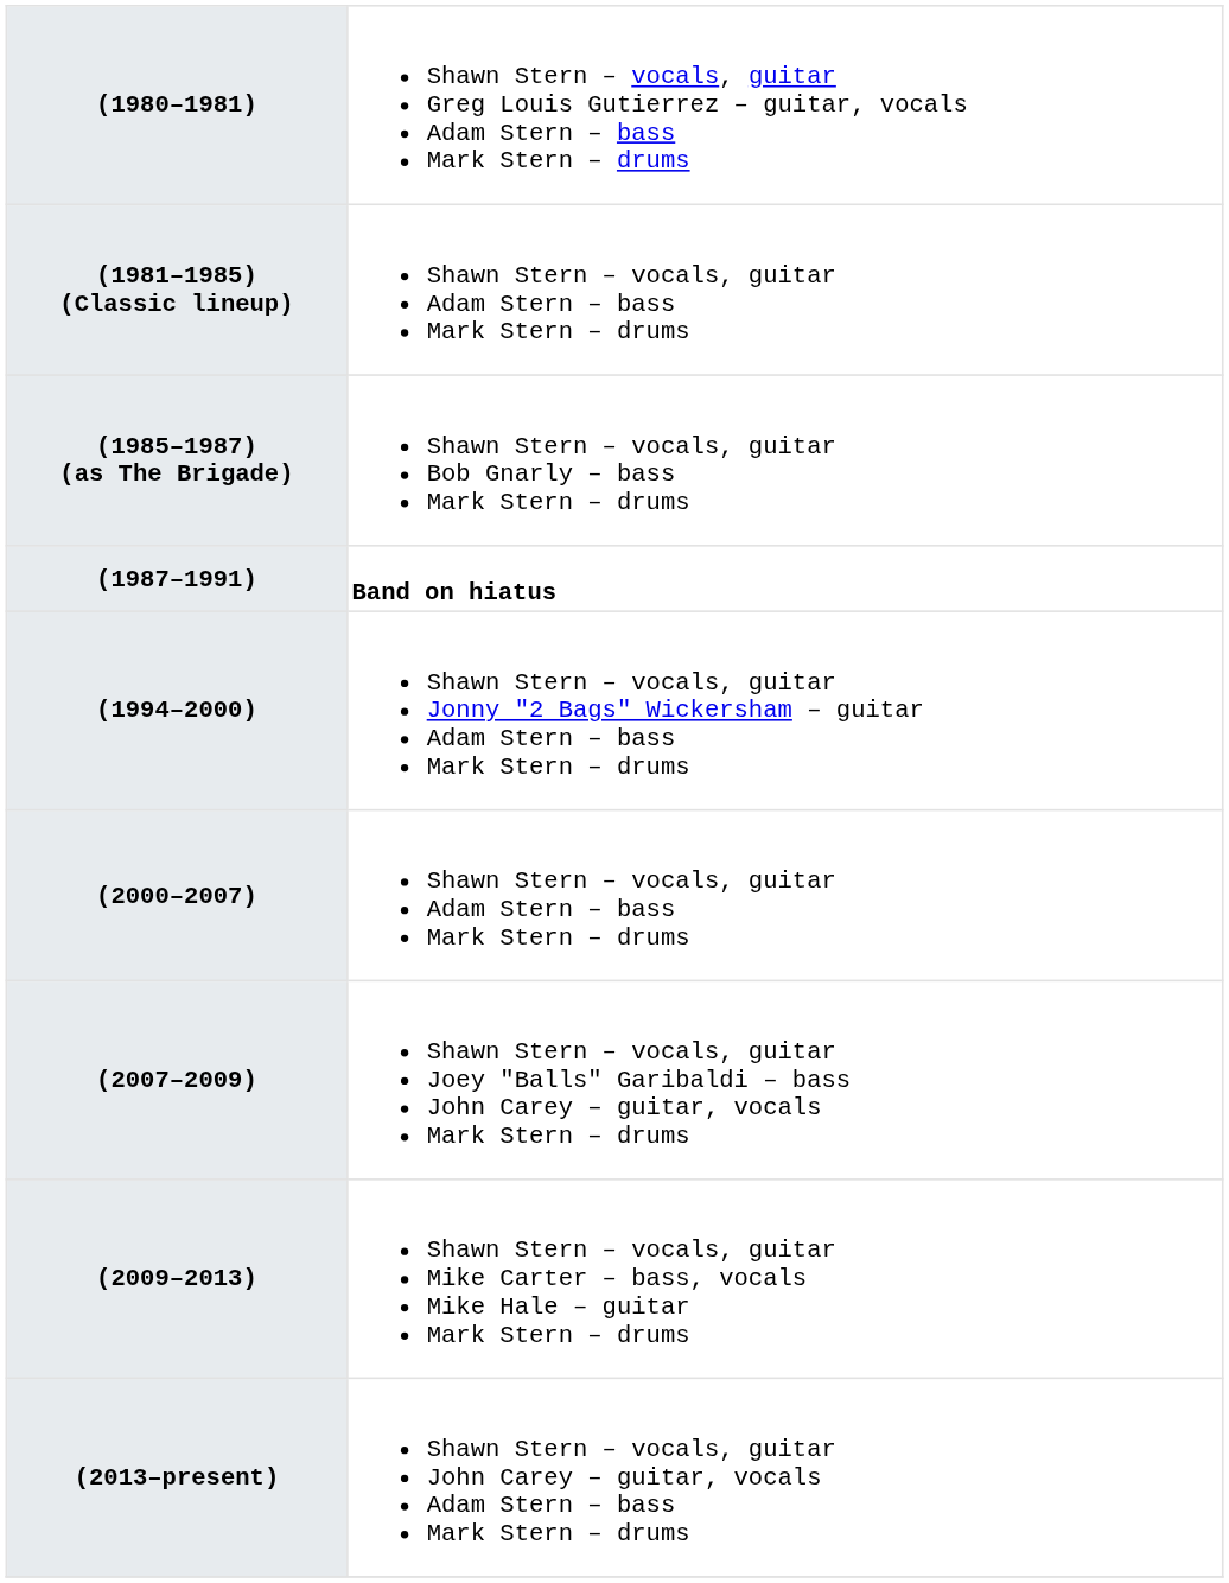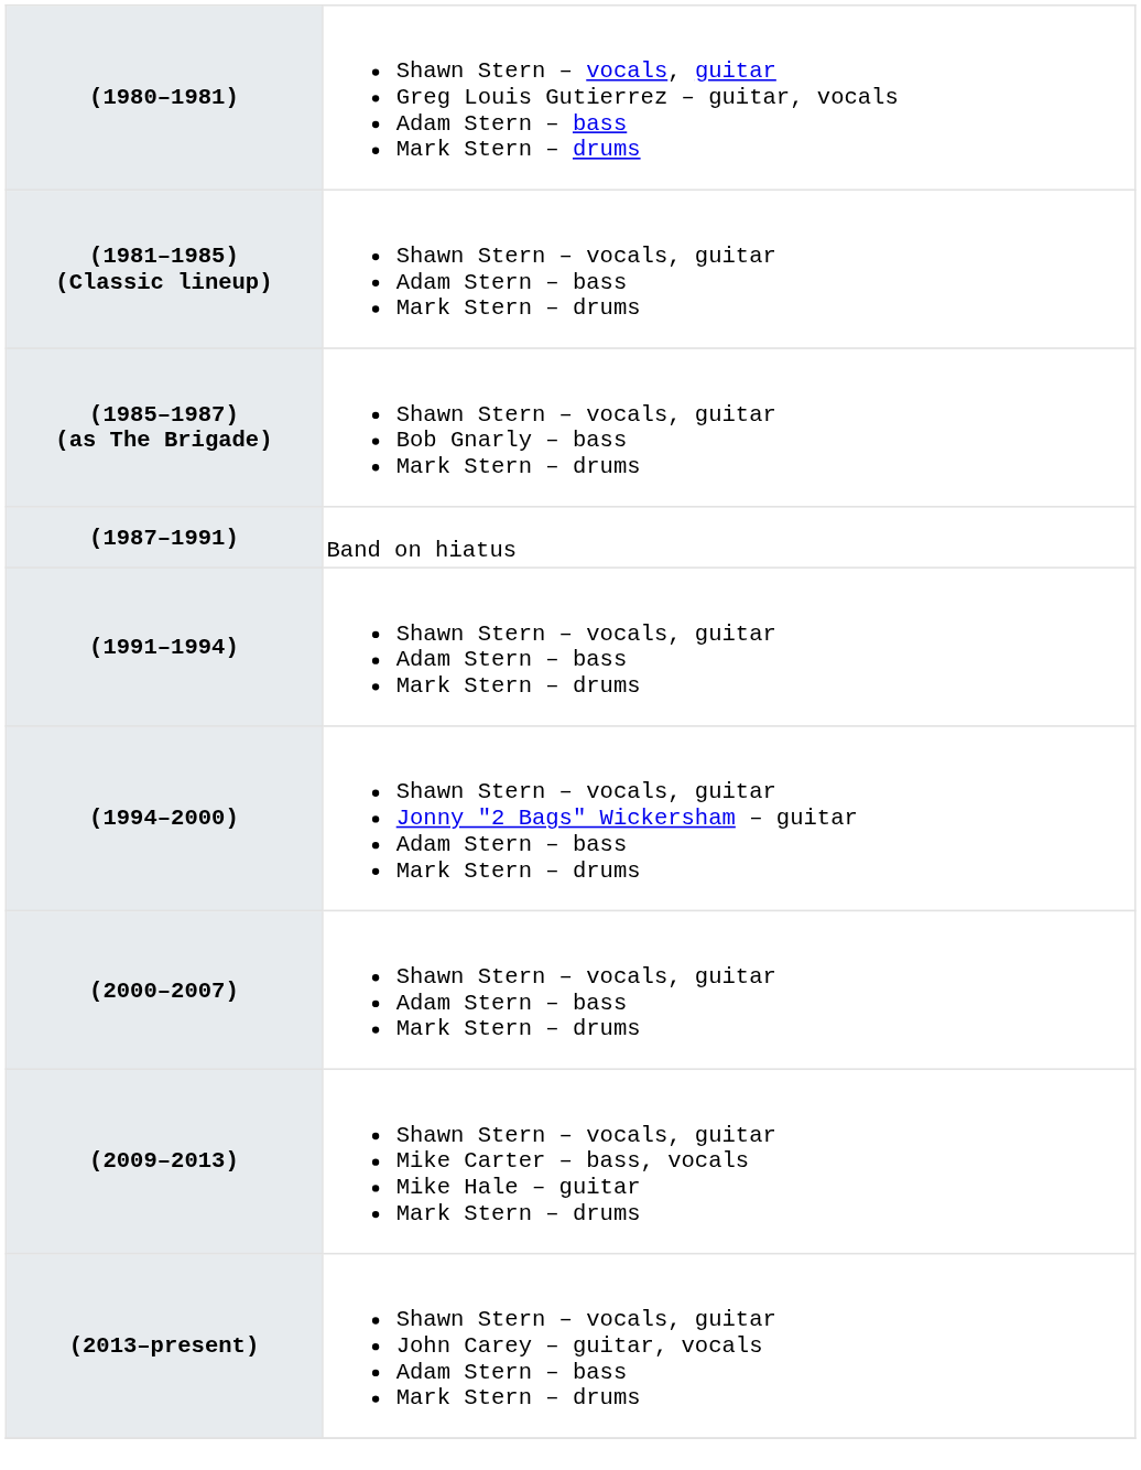 <table class="toccolours"  border=1 cellpadding=2 cellspacing=0 style="float: center; width: 650px; margin: 0 0 1em 1em; border-collapse: collapse; border: 1px solid #E2E2E2;">
 <tr>
 <th bgcolor="#E7EBEE">(1980–1981)</th>
 <td><br><ul><li>Shawn Stern – <a href='#'>vocals</a>, <a href='#'>guitar</a></li><li>Greg Louis Gutierrez – guitar, vocals</li><li>Adam Stern – <a href='#'>bass</a></li><li>Mark Stern – <a href='#'>drums</a></li></ul></td>
 </tr>
 <tr>
 <th bgcolor="#E7EBEE">(1981–1985)<br>(Classic lineup)</th>
 <td><br><ul><li>Shawn Stern – vocals, guitar</li><li>Adam Stern – bass</li><li>Mark Stern – drums</li></ul></td>
 </tr>
 <tr>
 <th bgcolor="#E7EBEE">(1985–1987)<br>(as The Brigade)</th>
 <td><br><ul><li>Shawn Stern – vocals, guitar</li><li>Bob Gnarly – bass</li><li>Mark Stern – drums</li></ul></td>
 </tr>
 <tr>
 <th bgcolor="#E7EBEE">(1987–1991)</th>
-<td><strong><br>Band on hiatus</strong></td>
+<td><br>Band on hiatus</td>
+</tr>
+<tr>
+<th bgcolor="#E7EBEE">(1991–1994)</th>
+<td><br><ul><li>Shawn Stern – vocals, guitar</li><li>Adam Stern – bass</li><li>Mark Stern – drums</li></ul></td>
 </tr>
 <tr>
 <th bgcolor="#E7EBEE">(1994–2000)</th>
 <td><br><ul><li>Shawn Stern – vocals, guitar</li><li><a href='#'>Jonny "2 Bags" Wickersham</a> – guitar</li><li>Adam Stern – bass</li><li>Mark Stern – drums</li></ul></td>
 </tr>
 <tr>
 <th bgcolor="#E7EBEE">(2000–2007)</th>
 <td><br><ul><li>Shawn Stern – vocals, guitar</li><li>Adam Stern – bass</li><li>Mark Stern – drums</li></ul></td>
-</tr>
-<tr>
-<th bgcolor="#E7EBEE">(2007–2009)</th>
-<td><br><ul><li>Shawn Stern – vocals, guitar</li><li>Joey "Balls" Garibaldi – bass</li><li>John Carey – guitar, vocals</li><li>Mark Stern – drums</li></ul></td>
 </tr>
 <tr>
 <th bgcolor="#E7EBEE">(2009–2013)</th>
 <td><br><ul><li>Shawn Stern – vocals, guitar</li><li>Mike Carter – bass, vocals</li><li>Mike Hale – guitar</li><li>Mark Stern – drums</li></ul></td>
 </tr>
 <tr>
 <th bgcolor="#E7EBEE">(2013–present)</th>
 <td><br><ul><li>Shawn Stern – vocals, guitar</li><li>John Carey – guitar, vocals</li><li>Adam Stern – bass</li><li>Mark Stern – drums</li></ul></td>
 </tr>
 <tr>
 </tr>
 </table>
